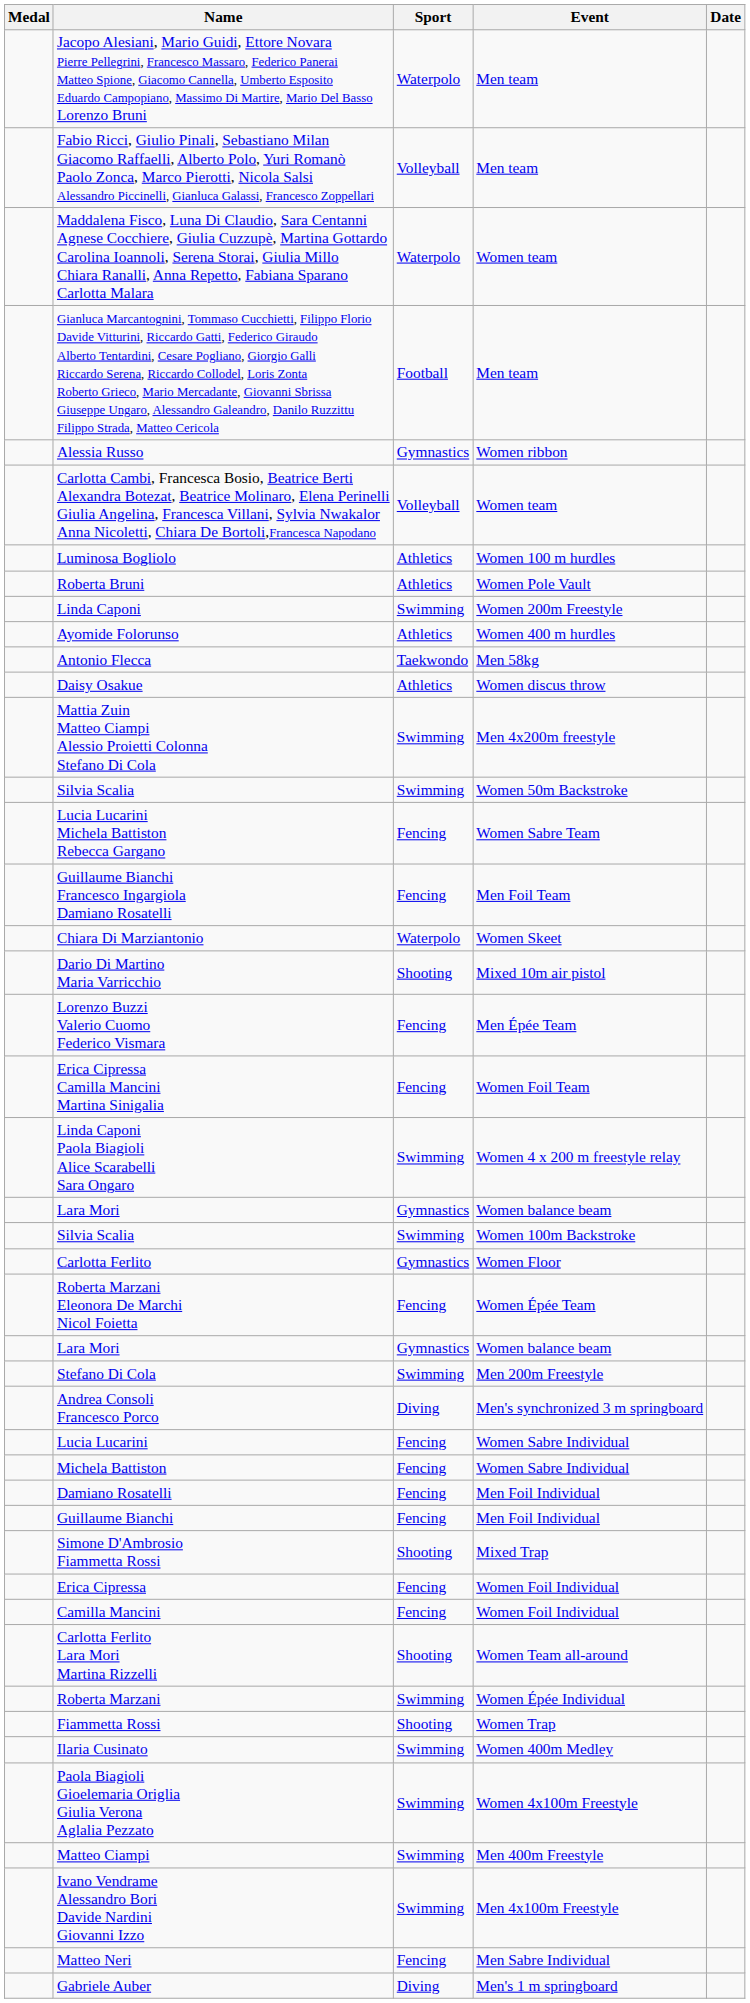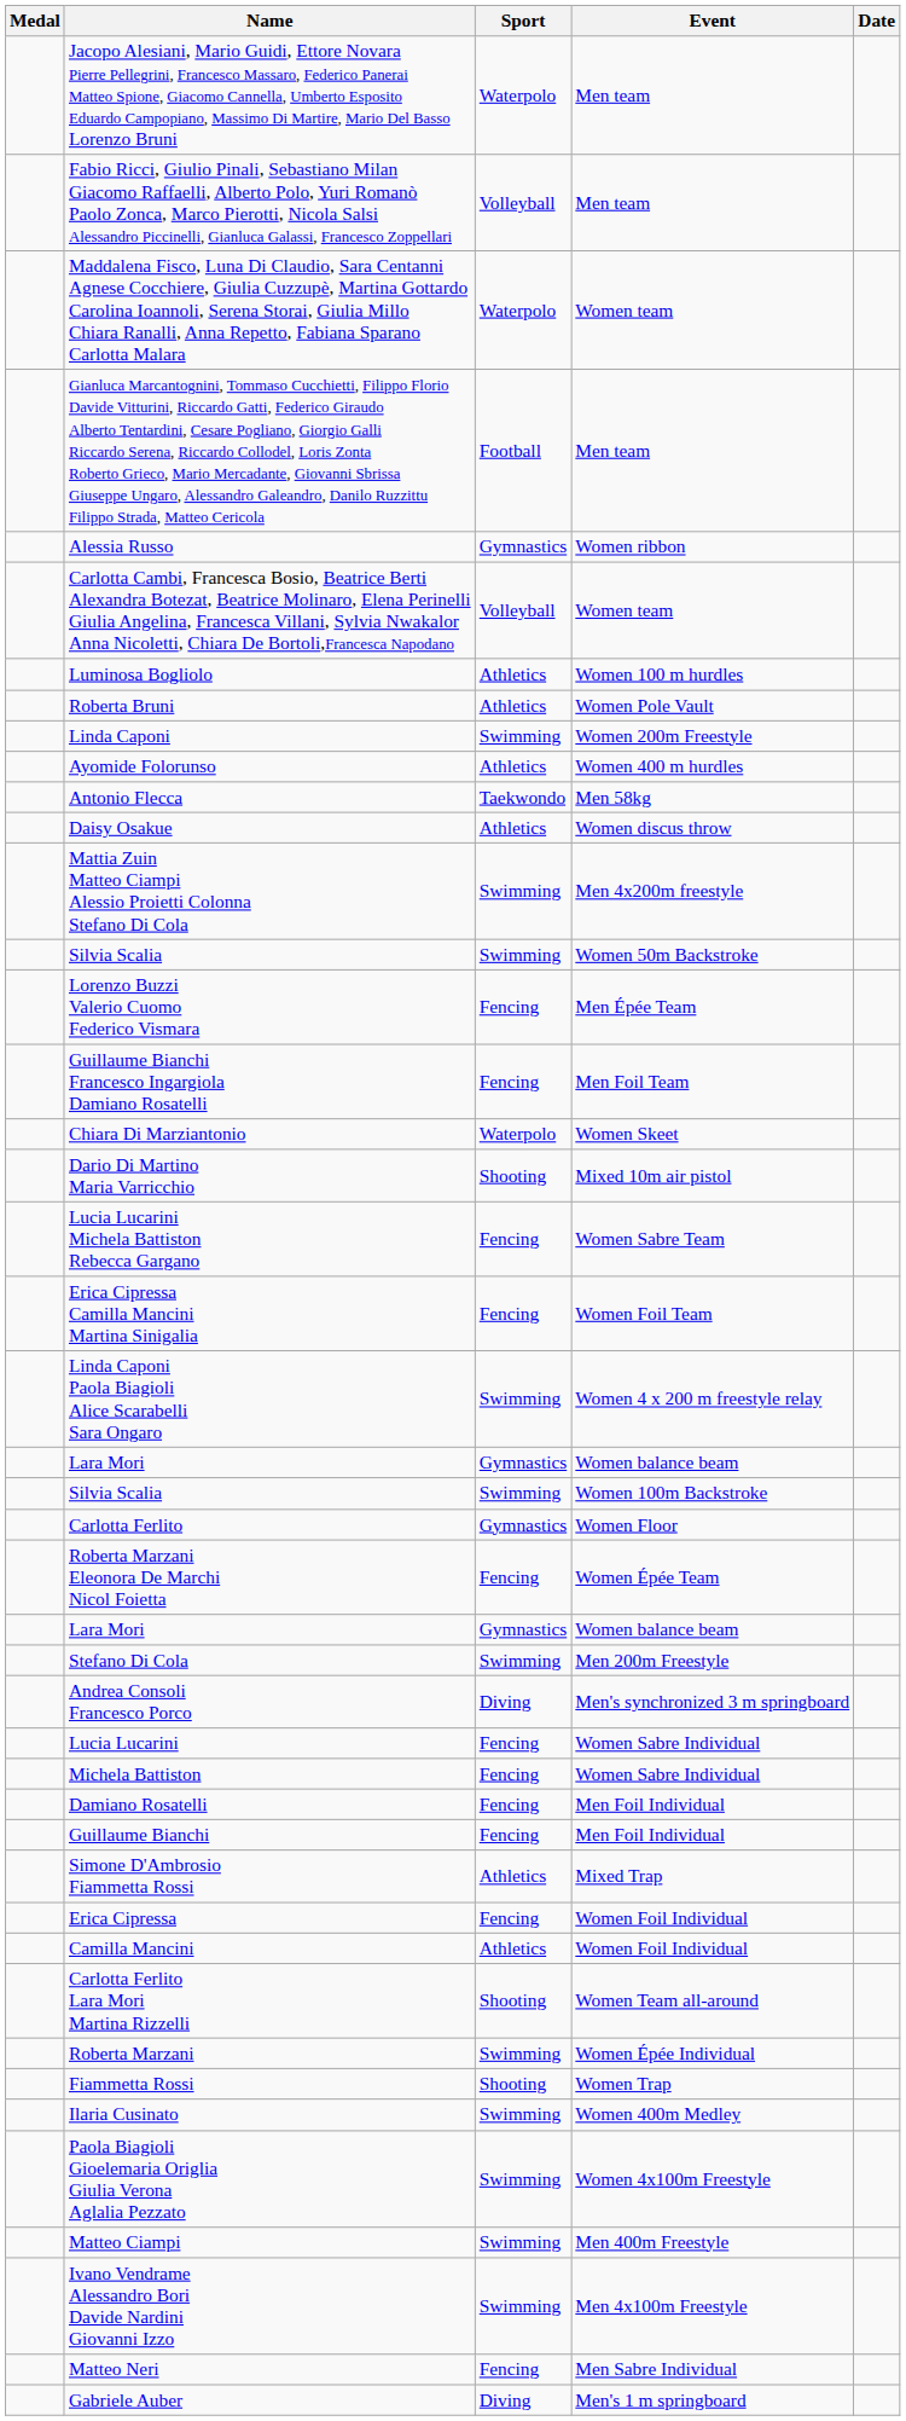 <table class="wikitable sortable" style="font-size: 95%;">
 <tr>
 <th>Medal</th>
 <th>Name</th>
 <th>Sport</th>
 <th>Event</th>
 <th>Date</th>
 </tr>
 <tr>
 <td></td>
 <td><a href='#'>Jacopo Alesiani</a>, <a href='#'>Mario Guidi</a>, <a href='#'>Ettore Novara</a><br><small><a href='#'>Pierre Pellegrini</a>, <a href='#'>Francesco Massaro</a>, <a href='#'>Federico Panerai</a><br><a href='#'>Matteo Spione</a>, <a href='#'>Giacomo Cannella</a>, <a href='#'>Umberto Esposito</a><br><a href='#'>Eduardo Campopiano</a>, <a href='#'>Massimo Di Martire</a>, <a href='#'>Mario Del Basso</a></small><br><a href='#'>Lorenzo Bruni</a></td>
 <td><a href='#'>Waterpolo</a></td>
 <td><a href='#'>Men team</a></td>
 <td></td>
 </tr>
 <tr>
 <td></td>
 <td><a href='#'>Fabio Ricci</a>, <a href='#'>Giulio Pinali</a>, <a href='#'>Sebastiano Milan</a><br><a href='#'>Giacomo Raffaelli</a>, <a href='#'>Alberto Polo</a>, <a href='#'>Yuri Romanò</a><br><a href='#'>Paolo Zonca</a>, <a href='#'>Marco Pierotti</a>, <a href='#'>Nicola Salsi</a><br><small><a href='#'>Alessandro Piccinelli</a>, <a href='#'>Gianluca Galassi</a>, <a href='#'>Francesco Zoppellari</a></small></td>
 <td><a href='#'>Volleyball</a></td>
 <td><a href='#'>Men team</a></td>
 <td></td>
 </tr>
 <tr>
 <td></td>
 <td><a href='#'>Maddalena Fisco</a>, <a href='#'>Luna Di Claudio</a>, <a href='#'>Sara Centanni</a><br><a href='#'>Agnese Cocchiere</a>, <a href='#'>Giulia Cuzzupè</a>, <a href='#'>Martina Gottardo</a><br><a href='#'>Carolina Ioannoli</a>, <a href='#'>Serena Storai</a>, <a href='#'>Giulia Millo</a><br><a href='#'>Chiara Ranalli</a>, <a href='#'>Anna Repetto</a>, <a href='#'>Fabiana Sparano</a><br><a href='#'>Carlotta Malara</a></td>
 <td><a href='#'>Waterpolo</a></td>
 <td><a href='#'>Women team</a></td>
 <td></td>
 </tr>
 <tr>
 <td></td>
 <td><small><a href='#'>Gianluca Marcantognini</a>, <a href='#'>Tommaso Cucchietti</a>, <a href='#'>Filippo Florio</a><br><a href='#'>Davide Vitturini</a>, <a href='#'>Riccardo Gatti</a>, <a href='#'>Federico Giraudo</a><br><a href='#'>Alberto Tentardini</a>, <a href='#'>Cesare Pogliano</a>, <a href='#'>Giorgio Galli</a><br><a href='#'>Riccardo Serena</a>, <a href='#'>Riccardo Collodel</a>, <a href='#'>Loris Zonta</a><br><a href='#'>Roberto Grieco</a>, <a href='#'>Mario Mercadante</a>, <a href='#'>Giovanni Sbrissa</a><br><a href='#'>Giuseppe Ungaro</a>, <a href='#'>Alessandro Galeandro</a>, <a href='#'>Danilo Ruzzittu</a><br><a href='#'>Filippo Strada</a>, <a href='#'>Matteo Cericola</a></small></td>
 <td><a href='#'>Football</a></td>
 <td><a href='#'>Men team</a></td>
 <td></td>
 </tr>
 <tr>
 <td></td>
 <td><a href='#'>Alessia Russo</a></td>
 <td><a href='#'>Gymnastics</a></td>
 <td><a href='#'>Women ribbon</a></td>
 <td></td>
 </tr>
 <tr>
 <td></td>
 <td><a href='#'>Carlotta Cambi</a>, Francesca Bosio, <a href='#'>Beatrice Berti</a><br><a href='#'>Alexandra Botezat</a>, <a href='#'>Beatrice Molinaro</a>, <a href='#'>Elena Perinelli</a><br><a href='#'>Giulia Angelina</a>, <a href='#'>Francesca Villani</a>, <a href='#'>Sylvia Nwakalor</a><br><a href='#'>Anna Nicoletti</a>, <a href='#'>Chiara De Bortoli</a>,<small><a href='#'>Francesca Napodano</a></small></td>
 <td><a href='#'>Volleyball</a></td>
 <td><a href='#'>Women team</a></td>
 <td></td>
 </tr>
 <tr>
 <td></td>
 <td><a href='#'>Luminosa Bogliolo</a></td>
 <td><a href='#'>Athletics</a></td>
 <td><a href='#'>Women 100 m hurdles</a></td>
 <td></td>
 </tr>
 <tr>
 <td></td>
 <td><a href='#'>Roberta Bruni</a></td>
 <td><a href='#'>Athletics</a></td>
 <td><a href='#'>Women Pole Vault</a></td>
 <td></td>
 </tr>
 <tr>
 <td></td>
 <td><a href='#'>Linda Caponi</a></td>
 <td><a href='#'>Swimming</a></td>
 <td><a href='#'>Women 200m Freestyle</a></td>
 <td></td>
 </tr>
 <tr>
 <td></td>
 <td><a href='#'>Ayomide Folorunso</a></td>
 <td><a href='#'>Athletics</a></td>
 <td><a href='#'>Women 400 m hurdles</a></td>
 <td></td>
 </tr>
 <tr>
 <td></td>
 <td><a href='#'>Antonio Flecca</a></td>
 <td><a href='#'>Taekwondo</a></td>
 <td><a href='#'>Men 58kg</a></td>
 <td></td>
 </tr>
 <tr>
 <td></td>
 <td><a href='#'>Daisy Osakue</a></td>
 <td><a href='#'>Athletics</a></td>
 <td><a href='#'>Women discus throw</a></td>
 <td></td>
 </tr>
 <tr>
 <td></td>
 <td><a href='#'>Mattia Zuin</a><br><a href='#'>Matteo Ciampi</a><br><a href='#'>Alessio Proietti Colonna</a><br><a href='#'>Stefano Di Cola</a></td>
 <td><a href='#'>Swimming</a></td>
 <td><a href='#'>Men 4x200m freestyle</a></td>
 <td></td>
 </tr>
 <tr>
 <td></td>
 <td><a href='#'>Silvia Scalia</a></td>
 <td><a href='#'>Swimming</a></td>
 <td><a href='#'>Women 50m Backstroke</a></td>
 <td></td>
 </tr>
 <tr>
 <td></td>
-<td><a href='#'>Lucia Lucarini</a><br><a href='#'>Michela Battiston</a><br><a href='#'>Rebecca Gargano</a></td>
+<td><a href='#'>Lorenzo Buzzi</a><br><a href='#'>Valerio Cuomo</a><br><a href='#'>Federico Vismara</a></td>
 <td><a href='#'>Fencing</a></td>
-<td><a href='#'>Women Sabre Team</a></td>
+<td><a href='#'>Men Épée Team</a></td>
 <td></td>
 </tr>
 <tr>
 <td></td>
 <td><a href='#'>Guillaume Bianchi</a><br><a href='#'>Francesco Ingargiola</a><br><a href='#'>Damiano Rosatelli</a></td>
 <td><a href='#'>Fencing</a></td>
 <td><a href='#'>Men Foil Team</a></td>
 <td></td>
 </tr>
 <tr>
 <td></td>
 <td><a href='#'>Chiara Di Marziantonio</a></td>
 <td><a href='#'>Waterpolo</a></td>
 <td><a href='#'>Women Skeet</a></td>
 <td></td>
 </tr>
 <tr>
 <td></td>
 <td><a href='#'>Dario Di Martino</a><br><a href='#'>Maria Varricchio</a></td>
 <td><a href='#'>Shooting</a></td>
 <td><a href='#'>Mixed 10m air pistol</a></td>
 <td></td>
 </tr>
 <tr>
 <td></td>
-<td><a href='#'>Lorenzo Buzzi</a><br><a href='#'>Valerio Cuomo</a><br><a href='#'>Federico Vismara</a></td>
+<td><a href='#'>Lucia Lucarini</a><br><a href='#'>Michela Battiston</a><br><a href='#'>Rebecca Gargano</a></td>
 <td><a href='#'>Fencing</a></td>
-<td><a href='#'>Men Épée Team</a></td>
+<td><a href='#'>Women Sabre Team</a></td>
 <td></td>
 </tr>
 <tr>
 <td></td>
 <td><a href='#'>Erica Cipressa</a><br><a href='#'>Camilla Mancini</a><br><a href='#'>Martina Sinigalia</a></td>
 <td><a href='#'>Fencing</a></td>
 <td><a href='#'>Women Foil Team</a></td>
 <td></td>
 </tr>
 <tr>
 <td></td>
 <td><a href='#'>Linda Caponi</a><br><a href='#'>Paola Biagioli</a><br><a href='#'>Alice Scarabelli</a><br><a href='#'>Sara Ongaro</a></td>
 <td><a href='#'>Swimming</a></td>
 <td><a href='#'>Women 4 x 200 m freestyle relay</a></td>
 <td></td>
 </tr>
 <tr>
 <td></td>
 <td><a href='#'>Lara Mori</a></td>
 <td><a href='#'>Gymnastics</a></td>
 <td><a href='#'>Women balance beam</a></td>
 <td></td>
 </tr>
 <tr>
 <td></td>
 <td><a href='#'>Silvia Scalia</a></td>
 <td><a href='#'>Swimming</a></td>
 <td><a href='#'>Women 100m Backstroke</a></td>
 <td></td>
 </tr>
 <tr>
 <td></td>
 <td><a href='#'>Carlotta Ferlito</a></td>
 <td><a href='#'>Gymnastics</a></td>
 <td><a href='#'>Women Floor</a></td>
 <td></td>
 </tr>
 <tr>
 <td></td>
 <td><a href='#'>Roberta Marzani</a><br><a href='#'>Eleonora De Marchi</a><br><a href='#'>Nicol Foietta</a></td>
 <td><a href='#'>Fencing</a></td>
 <td><a href='#'>Women Épée Team</a></td>
 <td></td>
 </tr>
 <tr>
 <td></td>
 <td><a href='#'>Lara Mori</a></td>
 <td><a href='#'>Gymnastics</a></td>
 <td><a href='#'>Women balance beam</a></td>
 <td></td>
 </tr>
 <tr>
 <td></td>
 <td><a href='#'>Stefano Di Cola</a></td>
 <td><a href='#'>Swimming</a></td>
 <td><a href='#'>Men 200m Freestyle</a></td>
 <td></td>
 </tr>
 <tr>
 <td></td>
 <td><a href='#'>Andrea Consoli</a><br><a href='#'>Francesco Porco</a></td>
 <td><a href='#'>Diving</a></td>
 <td><a href='#'>Men's synchronized 3 m springboard</a></td>
 <td></td>
 </tr>
 <tr>
 <td></td>
 <td><a href='#'>Lucia Lucarini</a></td>
 <td><a href='#'>Fencing</a></td>
 <td><a href='#'>Women Sabre Individual</a></td>
 <td></td>
 </tr>
 <tr>
 <td></td>
 <td><a href='#'>Michela Battiston</a></td>
 <td><a href='#'>Fencing</a></td>
 <td><a href='#'>Women Sabre Individual</a></td>
 <td></td>
 </tr>
 <tr>
 <td></td>
 <td><a href='#'>Damiano Rosatelli</a></td>
 <td><a href='#'>Fencing</a></td>
 <td><a href='#'>Men Foil Individual</a></td>
 <td></td>
 </tr>
 <tr>
 <td></td>
 <td><a href='#'>Guillaume Bianchi</a></td>
 <td><a href='#'>Fencing</a></td>
 <td><a href='#'>Men Foil Individual</a></td>
 <td></td>
 </tr>
 <tr>
 <td></td>
 <td><a href='#'>Simone D'Ambrosio</a><br><a href='#'>Fiammetta Rossi</a></td>
-<td><a href='#'>Shooting</a></td>
+<td><a href='#'>Athletics</a></td>
 <td><a href='#'>Mixed Trap</a></td>
 <td></td>
 </tr>
 <tr>
 <td></td>
 <td><a href='#'>Erica Cipressa</a></td>
 <td><a href='#'>Fencing</a></td>
 <td><a href='#'>Women Foil Individual</a></td>
 <td></td>
 </tr>
 <tr>
 <td></td>
 <td><a href='#'>Camilla Mancini</a></td>
-<td><a href='#'>Fencing</a></td>
+<td><a href='#'>Athletics</a></td>
 <td><a href='#'>Women Foil Individual</a></td>
 <td></td>
 </tr>
 <tr>
 <td></td>
 <td><a href='#'>Carlotta Ferlito</a><br><a href='#'>Lara Mori</a><br><a href='#'>Martina Rizzelli</a></td>
 <td><a href='#'>Shooting</a></td>
 <td><a href='#'>Women Team all-around</a></td>
 <td></td>
 </tr>
 <tr>
 <td></td>
 <td><a href='#'>Roberta Marzani</a></td>
 <td><a href='#'>Swimming</a></td>
 <td><a href='#'>Women Épée Individual</a></td>
 <td></td>
 </tr>
 <tr>
 <td></td>
 <td><a href='#'>Fiammetta Rossi</a></td>
 <td><a href='#'>Shooting</a></td>
 <td><a href='#'>Women Trap</a></td>
 <td></td>
 </tr>
 <tr>
 <td></td>
 <td><a href='#'>Ilaria Cusinato</a></td>
 <td><a href='#'>Swimming</a></td>
 <td><a href='#'>Women 400m Medley</a></td>
 <td></td>
 </tr>
 <tr>
 <td></td>
 <td><a href='#'>Paola Biagioli</a><br><a href='#'>Gioelemaria Origlia</a><br><a href='#'>Giulia Verona</a><br><a href='#'>Aglalia Pezzato</a></td>
 <td><a href='#'>Swimming</a></td>
 <td><a href='#'>Women 4x100m Freestyle</a></td>
 <td></td>
 </tr>
 <tr>
 <td></td>
 <td><a href='#'>Matteo Ciampi</a></td>
 <td><a href='#'>Swimming</a></td>
 <td><a href='#'>Men 400m Freestyle</a></td>
 <td></td>
 </tr>
 <tr>
 <td></td>
 <td><a href='#'>Ivano Vendrame</a><br><a href='#'>Alessandro Bori</a><br><a href='#'>Davide Nardini</a><br><a href='#'>Giovanni Izzo</a></td>
 <td><a href='#'>Swimming</a></td>
 <td><a href='#'>Men 4x100m Freestyle</a></td>
 <td></td>
 </tr>
 <tr>
 <td></td>
 <td><a href='#'>Matteo Neri</a></td>
 <td><a href='#'>Fencing</a></td>
 <td><a href='#'>Men Sabre Individual</a></td>
 <td></td>
 </tr>
 <tr>
 <td></td>
 <td><a href='#'>Gabriele Auber</a></td>
 <td><a href='#'>Diving</a></td>
 <td><a href='#'>Men's 1 m springboard</a></td>
 <td></td>
 </tr>
 </table>
